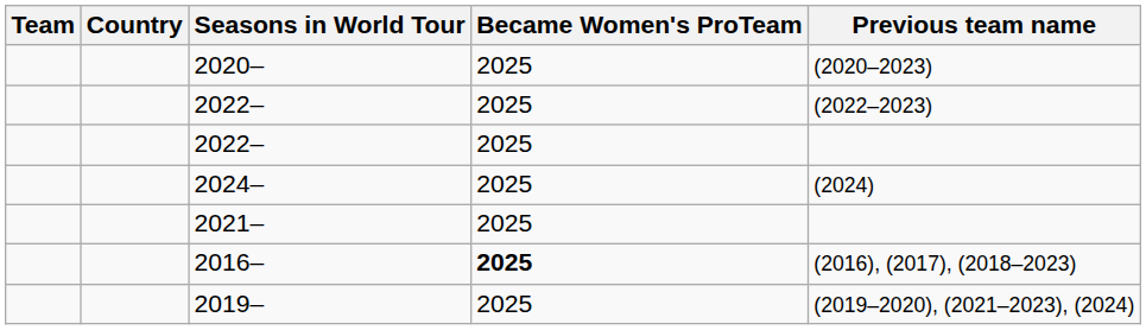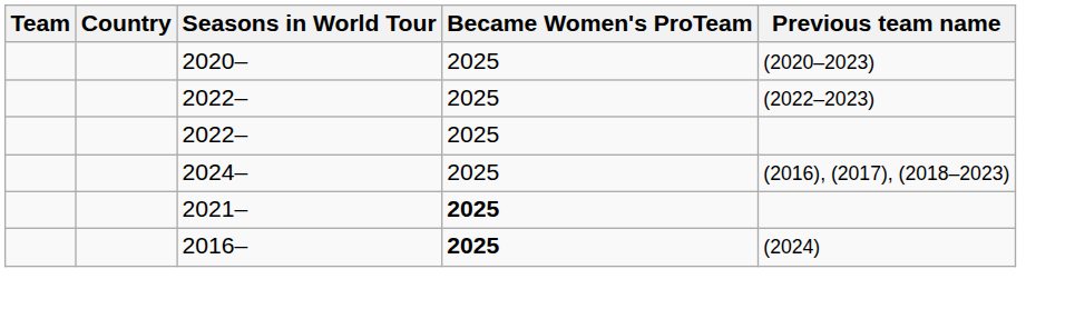 <table class="wikitable sortable">
 <tr>
 <th>Team</th>
 <th>Country</th>
 <th>Seasons in World Tour</th>
 <th>Became Women's ProTeam</th>
 <th>Previous team name</th>
 </tr>
 <tr>
 <td></td>
 <td></td>
 <td>2020–</td>
 <td>2025</td>
 <td><small> (2020–2023)</small></td>
 </tr>
 <tr>
 <td></td>
 <td></td>
 <td>2022–</td>
 <td>2025</td>
 <td><small> (2022–2023)</small></td>
 </tr>
 <tr>
 <td></td>
 <td></td>
 <td>2022–</td>
 <td>2025</td>
 <td></td>
 </tr>
 <tr>
 <td></td>
 <td></td>
 <td>2024–</td>
 <td>2025</td>
-<td><small> (2024) </small></td>
+<td><small> (2016),  (2017),  (2018–2023)</small></td>
 </tr>
 <tr>
 <td></td>
 <td></td>
 <td>2021–</td>
-<td>2025</td>
+<td><strong>2025</strong></td>
 <td></td>
 </tr>
 <tr>
 <td></td>
 <td></td>
 <td>2016–</td>
 <td><strong>2025</strong></td>
-<td><small> (2016),  (2017),  (2018–2023)</small></td>
-</tr>
-<tr>
-<td></td>
-<td></td>
-<td>2019–</td>
-<td>2025</td>
-<td><small> (2019–2020),  (2021–2023),  (2024)</small></td>
+<td><small> (2024) </small></td>
 </tr>
 </table>
